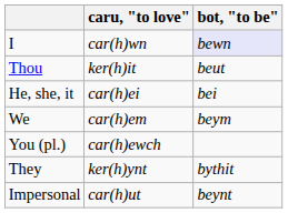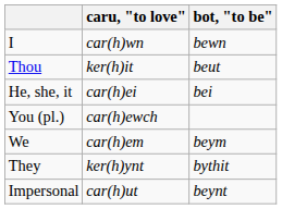 <table class="wikitable">
 <tr>
 <th></th>
 <th>caru, "to love"</th>
 <th>bot, "to be"</th>
 </tr>
 <tr>
 <td>I</td>
 <td><em>car(h)wn</em></td>
-<td style="background: lavender;"><em>bewn</em></td>
+<td><em>bewn</em></td>
 </tr>
 <tr>
 <td><a href='#'>Thou</a></td>
 <td><em>ker(h)it</em></td>
 <td><em>beut</em></td>
 </tr>
 <tr>
 <td>He, she, it</td>
 <td><em>car(h)ei</em></td>
 <td><em>bei</em></td>
 </tr>
 <tr>
+<td>You (pl.)</td>
+<td><em>car(h)ewch</em></td>
+<td></td>
+</tr>
+<tr>
 <td>We</td>
 <td><em>car(h)em</em></td>
 <td><em>beym</em></td>
-</tr>
-<tr>
-<td>You (pl.)</td>
-<td><em>car(h)ewch</em></td>
-<td></td>
 </tr>
 <tr>
 <td>They</td>
 <td><em>ker(h)ynt</em></td>
 <td><em>bythit</em></td>
 </tr>
 <tr>
 <td>Impersonal</td>
 <td><em>car(h)ut</em></td>
 <td><em>beynt</em></td>
 </tr>
 </table>
